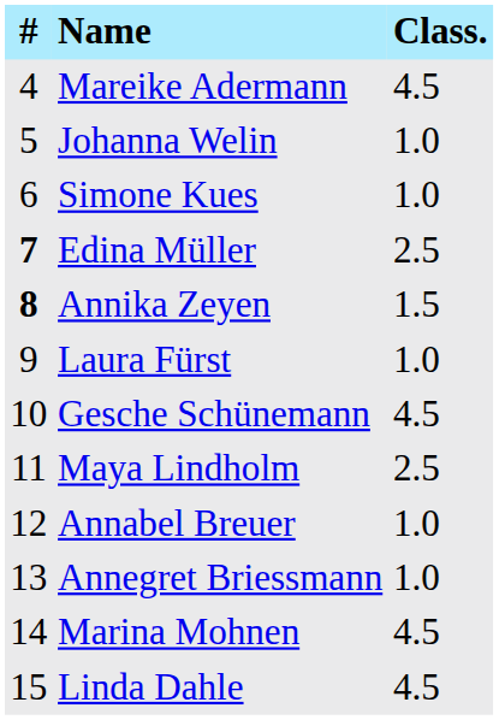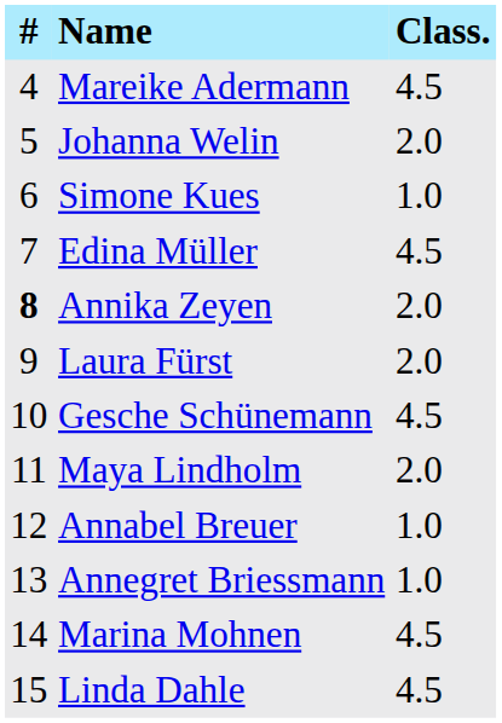 <table border=0 cellpadding=2 cellspacing=0  |- bgcolor=#EAEAEB style="text-align:center; font-size:90%;">
 <tr bgcolor=#ADEBFD>
 <th>#</th>
 <th align=left>Name</th>
 <th align=left>Class.</th>
 </tr>
 <tr>
 <td>4</td>
 <td align=left><a href='#'>Mareike Adermann</a></td>
 <td align=left>4.5</td>
 </tr>
 <tr>
 <td>5</td>
 <td align=left><a href='#'>Johanna Welin</a></td>
-<td align=left>1.0</td>
+<td align=left>2.0</td>
 </tr>
 <tr>
 <td>6</td>
 <td align=left><a href='#'>Simone Kues</a></td>
 <td align=left>1.0</td>
 </tr>
 <tr>
-<td><strong>7</strong></td>
+<td>7</td>
 <td align=left><a href='#'>Edina Müller</a></td>
-<td align=left>2.5</td>
+<td align=left>4.5</td>
 </tr>
 <tr>
 <td><strong>8</strong></td>
 <td align=left><a href='#'>Annika Zeyen</a></td>
-<td align=left>1.5</td>
+<td align=left>2.0</td>
 </tr>
 <tr>
 <td>9</td>
 <td align=left><a href='#'>Laura Fürst</a></td>
-<td align=left>1.0</td>
+<td align=left>2.0</td>
 </tr>
 <tr>
 <td>10</td>
 <td align=left><a href='#'>Gesche Schünemann</a></td>
 <td align=left>4.5</td>
 </tr>
 <tr>
 <td>11</td>
 <td align=left><a href='#'>Maya Lindholm</a></td>
-<td align=left>2.5</td>
+<td align=left>2.0</td>
 </tr>
 <tr>
 <td>12</td>
 <td align=left><a href='#'>Annabel Breuer</a></td>
 <td align=left>1.0</td>
 </tr>
 <tr>
 <td>13</td>
 <td align=left><a href='#'>Annegret Briessmann</a></td>
 <td align=left>1.0</td>
 </tr>
 <tr>
 <td>14</td>
 <td align=left><a href='#'>Marina Mohnen</a></td>
 <td align=left>4.5</td>
 </tr>
 <tr>
 <td>15</td>
 <td align=left><a href='#'>Linda Dahle</a></td>
 <td align=left>4.5</td>
 </tr>
 </table>
